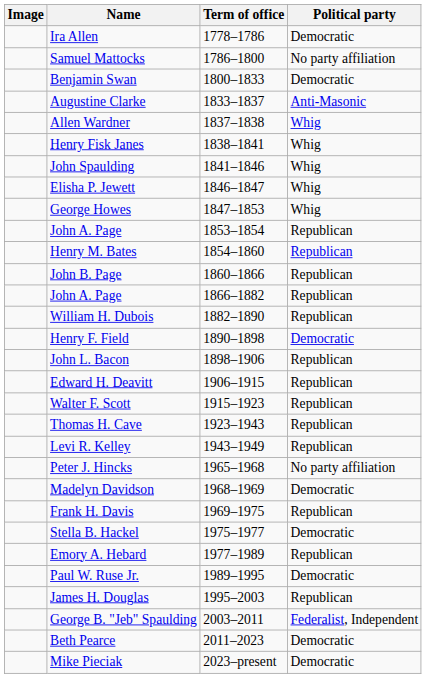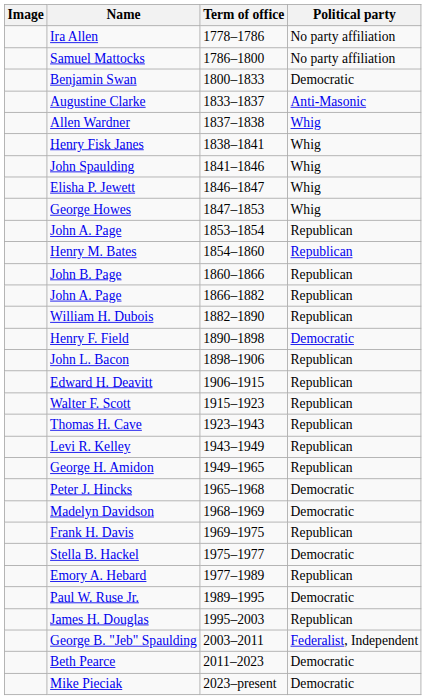 <table class="wikitable">
 <tr>
 <th>Image</th>
 <th>Name</th>
 <th>Term of office</th>
 <th>Political party</th>
 </tr>
 <tr>
 <td></td>
 <td><a href='#'>Ira Allen</a></td>
 <td>1778–1786</td>
-<td>Democratic</td>
+<td>No party affiliation</td>
 </tr>
 <tr>
 <td></td>
 <td><a href='#'>Samuel Mattocks</a></td>
 <td>1786–1800</td>
 <td>No party affiliation</td>
 </tr>
 <tr>
 <td></td>
 <td><a href='#'>Benjamin Swan</a></td>
 <td>1800–1833</td>
 <td>Democratic</td>
 </tr>
 <tr>
 <td></td>
 <td><a href='#'>Augustine Clarke</a></td>
 <td>1833–1837</td>
 <td><a href='#'>Anti-Masonic</a></td>
 </tr>
 <tr>
 <td></td>
 <td><a href='#'>Allen Wardner</a></td>
 <td>1837–1838</td>
 <td><a href='#'>Whig</a></td>
 </tr>
 <tr>
 <td></td>
 <td><a href='#'>Henry Fisk Janes</a></td>
 <td>1838–1841</td>
 <td>Whig</td>
 </tr>
 <tr>
 <td></td>
 <td><a href='#'>John Spaulding</a></td>
 <td>1841–1846</td>
 <td>Whig</td>
 </tr>
 <tr>
 <td></td>
 <td><a href='#'>Elisha P. Jewett</a></td>
 <td>1846–1847</td>
 <td>Whig</td>
 </tr>
 <tr>
 <td></td>
 <td><a href='#'>George Howes</a></td>
 <td>1847–1853</td>
 <td>Whig</td>
 </tr>
 <tr>
 <td></td>
 <td><a href='#'>John A. Page</a></td>
 <td>1853–1854</td>
 <td>Republican</td>
 </tr>
 <tr>
 <td></td>
 <td><a href='#'>Henry M. Bates</a></td>
 <td>1854–1860</td>
 <td><a href='#'>Republican</a></td>
 </tr>
 <tr>
 <td></td>
 <td><a href='#'>John B. Page</a></td>
 <td>1860–1866</td>
 <td>Republican</td>
 </tr>
 <tr>
 <td></td>
 <td><a href='#'>John A. Page</a></td>
 <td>1866–1882</td>
 <td>Republican</td>
 </tr>
 <tr>
 <td></td>
 <td><a href='#'>William H. Dubois</a></td>
 <td>1882–1890</td>
 <td>Republican</td>
 </tr>
 <tr>
 <td></td>
 <td><a href='#'>Henry F. Field</a></td>
 <td>1890–1898</td>
 <td><a href='#'>Democratic</a></td>
 </tr>
 <tr>
 <td></td>
 <td><a href='#'>John L. Bacon</a></td>
 <td>1898–1906</td>
 <td>Republican</td>
 </tr>
 <tr>
 <td></td>
 <td><a href='#'>Edward H. Deavitt</a></td>
 <td>1906–1915</td>
 <td>Republican</td>
 </tr>
 <tr>
 <td></td>
 <td><a href='#'>Walter F. Scott</a></td>
 <td>1915–1923</td>
 <td>Republican</td>
 </tr>
 <tr>
 <td></td>
 <td><a href='#'>Thomas H. Cave</a></td>
 <td>1923–1943</td>
 <td>Republican</td>
 </tr>
 <tr>
 <td></td>
 <td><a href='#'>Levi R. Kelley</a></td>
 <td>1943–1949</td>
 <td>Republican</td>
 </tr>
 <tr>
 <td></td>
+<td><a href='#'>George H. Amidon</a></td>
+<td>1949–1965</td>
+<td>Republican</td>
+</tr>
+<tr>
+<td></td>
 <td><a href='#'>Peter J. Hincks</a></td>
 <td>1965–1968</td>
-<td>No party affiliation</td>
+<td>Democratic</td>
 </tr>
 <tr>
 <td></td>
 <td><a href='#'>Madelyn Davidson</a></td>
 <td>1968–1969</td>
 <td>Democratic</td>
 </tr>
 <tr>
 <td></td>
 <td><a href='#'>Frank H. Davis</a></td>
 <td>1969–1975</td>
 <td>Republican</td>
 </tr>
 <tr>
 <td></td>
 <td><a href='#'>Stella B. Hackel</a></td>
 <td>1975–1977</td>
 <td>Democratic</td>
 </tr>
 <tr>
 <td></td>
 <td><a href='#'>Emory A. Hebard</a></td>
 <td>1977–1989</td>
 <td>Republican</td>
 </tr>
 <tr>
 <td></td>
 <td><a href='#'>Paul W. Ruse Jr.</a></td>
 <td>1989–1995</td>
 <td>Democratic</td>
 </tr>
 <tr>
 <td></td>
 <td><a href='#'>James H. Douglas</a></td>
 <td>1995–2003</td>
 <td>Republican</td>
 </tr>
 <tr>
 <td></td>
 <td><a href='#'>George B. "Jeb" Spaulding</a></td>
 <td>2003–2011</td>
 <td><a href='#'>Federalist</a>, Independent</td>
 </tr>
 <tr>
 <td></td>
 <td><a href='#'>Beth Pearce</a></td>
 <td>2011–2023</td>
 <td>Democratic</td>
 </tr>
 <tr>
 <td></td>
 <td><a href='#'>Mike Pieciak</a></td>
 <td>2023–present</td>
 <td>Democratic</td>
 </tr>
 </table>
